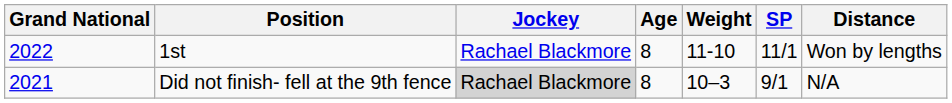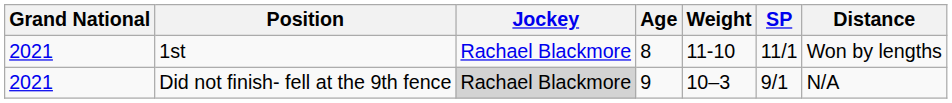 <table class="wikitable sortable">
 <tr>
 <th>Grand National</th>
 <th>Position</th>
 <th><a href='#'>Jockey</a></th>
 <th>Age</th>
 <th>Weight</th>
 <th><a href='#'>SP</a></th>
 <th>Distance</th>
 </tr>
 <tr>
-<td><a href='#'>2022</a></td>
+<td><a href='#'>2021</a></td>
 <td>1st</td>
 <td><a href='#'>Rachael Blackmore</a></td>
 <td>8</td>
 <td>11-10</td>
 <td>11/1</td>
 <td>Won by  lengths</td>
 </tr>
 <tr>
 <td><a href='#'>2021</a></td>
 <td>Did not finish- fell at the 9th fence</td>
 <td style="background: lightgrey;">Rachael Blackmore</td>
-<td>8</td>
+<td>9</td>
 <td>10–3</td>
 <td>9/1</td>
 <td>N/A</td>
 </tr>
 </table>
